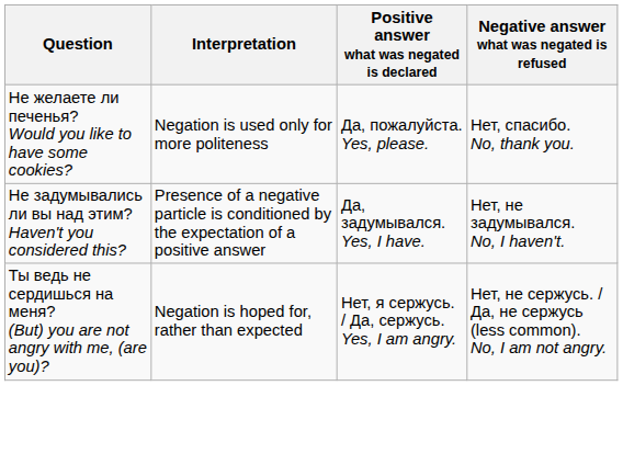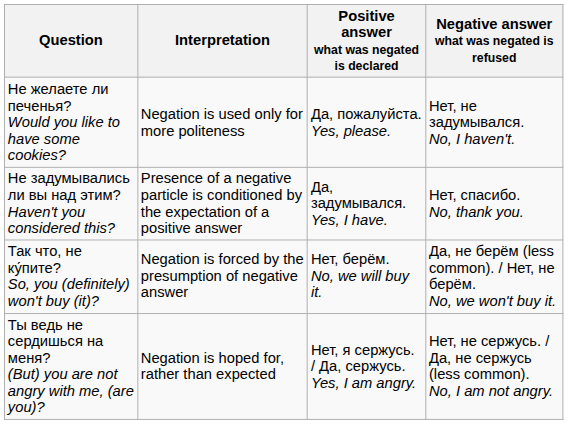 <table class="wikitable">
 <tr>
 <th>Question</th>
 <th>Interpretation</th>
 <th>Positive answer<br><small>what was negated is declared</small></th>
 <th>Negative answer<br><small>what was negated is refused</small></th>
 </tr>
 <tr>
 <td>Не желаете ли печенья?<br><em>Would you like to have some cookies?</em></td>
 <td>Negation is used only for more politeness</td>
 <td>Да, пожалуйста.<br><em>Yes, please.</em></td>
-<td>Нет, спасибо.<br><em>No, thank you.</em></td>
+<td>Нет, не задумывался.<br><em>No, I haven't.</em></td>
 </tr>
 <tr>
 <td>Не задумывались ли вы над этим?<br><em>Haven't you considered this?</em></td>
 <td>Presence of a negative particle is conditioned by the expectation of a positive answer</td>
 <td>Да, задумывался.<br><em>Yes, I have.</em></td>
-<td>Нет, не задумывался.<br><em>No, I haven't.</em></td>
+<td>Нет, спасибо.<br><em>No, thank you.</em></td>
+</tr>
+<tr>
+<td>Так что, не ку́пите?<br><em>So, you (definitely) won't buy (it)?</em></td>
+<td>Negation is forced by the presumption of negative answer</td>
+<td>Нет, берём.<br><em>No, we will buy it.</em></td>
+<td>Да, не берём (less common). / Нет, не берём.<br><em>No, we won't buy it.</em></td>
 </tr>
 <tr>
 <td>Ты ведь не сердишься на меня?<br><em>(But) you are not angry with me, (are you)?</em></td>
 <td>Negation is hoped for, rather than expected</td>
 <td>Нет, я сержусь. / Да, сержусь.<br><em>Yes, I am angry.</em></td>
 <td>Нет, не сержусь. / Да, не сержусь (less common).<br><em>No, I am not angry.</em></td>
 </tr>
 </table>
